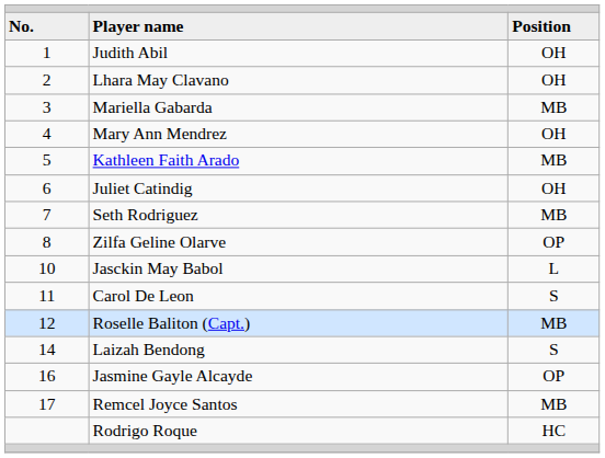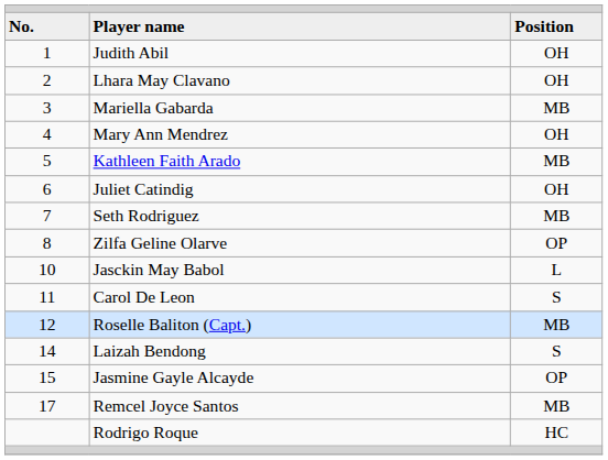 <table class="wikitable collapsible collapsed" style="font-size:100%;width:35em;">
 <tr>
 <th style="background:#D4D4D4; text-align:left;" colspan=3></th>
 </tr>
 <tr style="background:#EEEEEE; font-weight:bold;">
 <td width=10%>No.</td>
 <td width=50%>Player name</td>
 <td width=10%>Position</td>
 </tr>
 <tr>
 <td align=center>1</td>
 <td>Judith Abil</td>
 <td align=center>OH</td>
 </tr>
 <tr>
 <td align=center>2</td>
 <td>Lhara May Clavano</td>
 <td align=center>OH</td>
 </tr>
 <tr>
 <td align=center>3</td>
 <td>Mariella Gabarda</td>
 <td align=center>MB</td>
 </tr>
 <tr>
 <td align=center>4</td>
 <td>Mary Ann Mendrez</td>
 <td align=center>OH</td>
 </tr>
 <tr>
 <td align=center>5</td>
 <td><a href='#'>Kathleen Faith Arado</a></td>
 <td align=center>MB</td>
 </tr>
 <tr>
 <td align=center>6</td>
 <td>Juliet Catindig</td>
 <td align=center>OH</td>
 </tr>
 <tr>
 <td align=center>7</td>
 <td>Seth Rodriguez</td>
 <td align=center>MB</td>
 </tr>
 <tr>
 <td align=center>8</td>
 <td>Zilfa Geline Olarve</td>
 <td align=center>OP</td>
 </tr>
 <tr>
 <td align=center>10</td>
 <td>Jasckin May Babol</td>
 <td align=center>L</td>
 </tr>
 <tr>
 <td align=center>11</td>
 <td>Carol De Leon</td>
 <td align=center>S</td>
 </tr>
 <tr style="background:#D0E6FF;">
 <td align=center>12</td>
 <td>Roselle Baliton (<a href='#'>Capt.</a>)</td>
 <td align=center>MB</td>
 </tr>
 <tr>
 <td align=center>14</td>
 <td>Laizah Bendong</td>
 <td align=center>S</td>
 </tr>
 <tr>
-<td align=center>16</td>
+<td align=center>15</td>
 <td>Jasmine Gayle Alcayde</td>
 <td align=center>OP</td>
 </tr>
 <tr>
 <td align=center>17</td>
 <td>Remcel Joyce Santos</td>
 <td align=center>MB</td>
 </tr>
 <tr>
 <td align=center></td>
 <td>Rodrigo Roque</td>
 <td align=center>HC</td>
 </tr>
 <tr>
 <th style="background:#D4D4D4;" colspan=3></th>
 </tr>
 <tr>
 </tr>
 </table>
